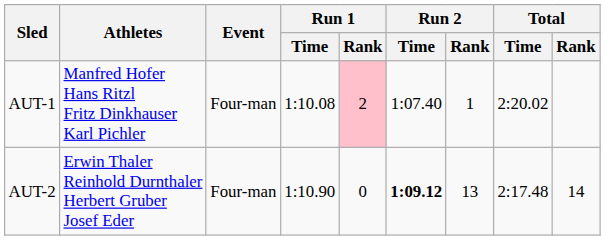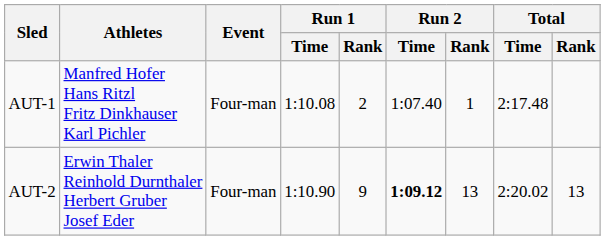 <table class="wikitable"  border="1" style="font-size:90%">
 <tr>
 <th rowspan="2">Sled</th>
 <th rowspan="2">Athletes</th>
 <th rowspan="2">Event</th>
 <th colspan="2">Run 1</th>
 <th colspan="2">Run 2</th>
 <th colspan="2">Total</th>
 </tr>
 <tr>
 <th>Time</th>
 <th>Rank</th>
 <th>Time</th>
 <th>Rank</th>
 <th>Time</th>
 <th>Rank</th>
 </tr>
 <tr>
 <td align="center">AUT-1</td>
 <td><a href='#'>Manfred Hofer</a><br><a href='#'>Hans Ritzl</a><br><a href='#'>Fritz Dinkhauser</a><br><a href='#'>Karl Pichler</a></td>
 <td>Four-man</td>
 <td align="center">1:10.08</td>
-<td align="center" style="background: pink;">2</td>
+<td align="center">2</td>
 <td align="center">1:07.40</td>
 <td align="center">1</td>
-<td align="center">2:20.02</td>
+<td align="center">2:17.48</td>
 <td align="center"></td>
 </tr>
 <tr>
 <td align="center">AUT-2</td>
 <td><a href='#'>Erwin Thaler</a><br><a href='#'>Reinhold Durnthaler</a><br><a href='#'>Herbert Gruber</a><br><a href='#'>Josef Eder</a></td>
 <td>Four-man</td>
 <td align="center">1:10.90</td>
-<td align="center">0</td>
+<td align="center">9</td>
 <td align="center"><strong>1:09.12</strong></td>
 <td align="center">13</td>
-<td align="center">2:17.48</td>
-<td align="center">14</td>
+<td align="center">2:20.02</td>
+<td align="center">13</td>
 </tr>
 </table>
